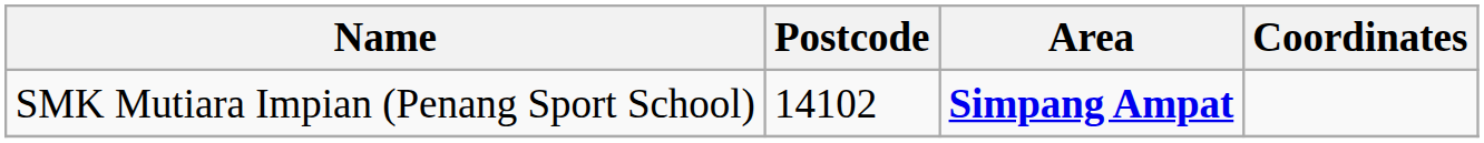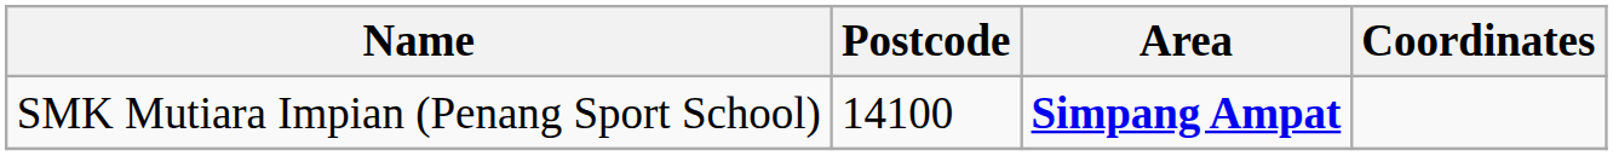 <table class="wikitable sortable">
 <tr>
 <th>Name</th>
 <th>Postcode</th>
 <th>Area</th>
 <th>Coordinates</th>
 </tr>
 <tr>
 <td>SMK Mutiara Impian (Penang Sport School)</td>
-<td>14102</td>
+<td>14100</td>
 <td><strong><a href='#'>Simpang Ampat</a></strong></td>
 <td></td>
 </tr>
 <tr>
 </tr>
 </table>
